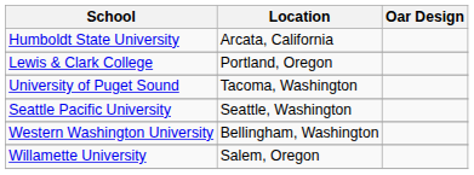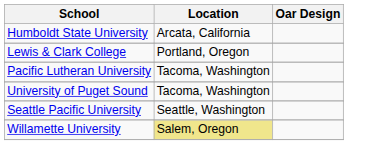 <table class="wikitable">
 <tr>
 <th>School</th>
 <th>Location</th>
 <th>Oar Design</th>
 </tr>
 <tr>
 <td><a href='#'>Humboldt State University</a></td>
 <td>Arcata, California</td>
 <td></td>
 </tr>
 <tr>
 </tr>
 <tr>
 <td><a href='#'>Lewis & Clark College</a></td>
 <td>Portland, Oregon</td>
 <td></td>
 </tr>
 <tr>
 </tr>
 <tr>
+<td><a href='#'>Pacific Lutheran University</a></td>
+<td>Tacoma, Washington</td>
+<td></td>
+</tr>
+<tr>
 </tr>
 <tr>
 <td><a href='#'>University of Puget Sound</a></td>
 <td>Tacoma, Washington</td>
 <td></td>
 </tr>
 <tr>
 </tr>
 <tr>
 <td><a href='#'>Seattle Pacific University</a></td>
 <td>Seattle, Washington</td>
 <td></td>
 </tr>
 <tr>
 </tr>
 <tr>
-<td><a href='#'>Western Washington University</a></td>
-<td>Bellingham, Washington</td>
-<td></td>
-</tr>
-<tr>
 </tr>
 <tr>
 <td><a href='#'>Willamette University</a></td>
-<td>Salem, Oregon</td>
+<td style="background: khaki;">Salem, Oregon</td>
 <td></td>
 </tr>
 <tr>
 </tr>
 </table>
